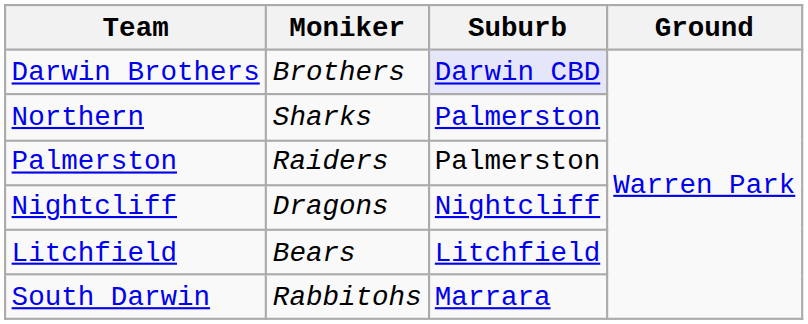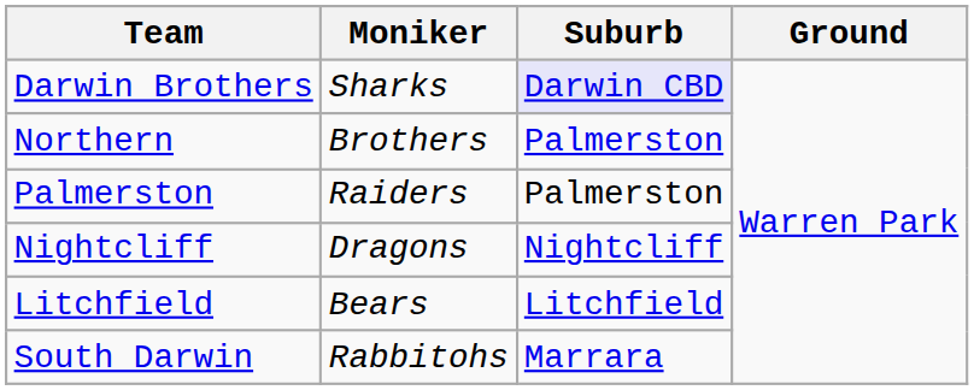 <table class="wikitable sortable">
 <tr>
 <th>Team</th>
 <th>Moniker</th>
 <th>Suburb</th>
 <th>Ground</th>
 </tr>
 <tr>
 <td> <a href='#'>Darwin Brothers</a></td>
-<td><em>Brothers</em></td>
+<td><em>Sharks</em></td>
 <td style="background: lavender;"><a href='#'>Darwin CBD</a></td>
 <td rowspan=6><a href='#'>Warren Park</a></td>
 </tr>
 <tr>
 <td> <a href='#'>Northern</a></td>
-<td><em>Sharks</em></td>
+<td><em>Brothers</em></td>
 <td><a href='#'>Palmerston</a></td>
 </tr>
 <tr>
 <td> <a href='#'>Palmerston</a></td>
 <td><em>Raiders</em></td>
 <td>Palmerston</td>
 </tr>
 <tr>
 <td> <a href='#'>Nightcliff</a></td>
 <td><em>Dragons</em></td>
 <td><a href='#'>Nightcliff</a></td>
 </tr>
 <tr>
 <td> <a href='#'>Litchfield</a></td>
 <td><em>Bears</em></td>
 <td><a href='#'>Litchfield</a></td>
 </tr>
 <tr>
 <td> <a href='#'>South Darwin</a></td>
 <td><em>Rabbitohs</em></td>
 <td><a href='#'>Marrara</a></td>
 </tr>
 </table>
